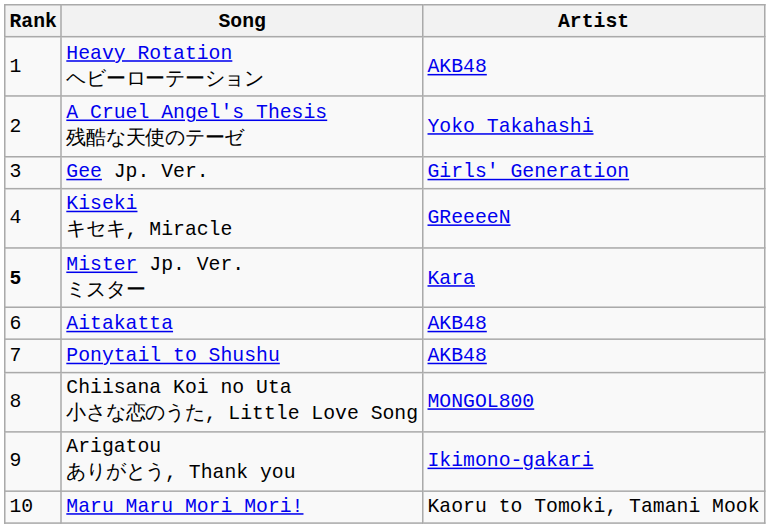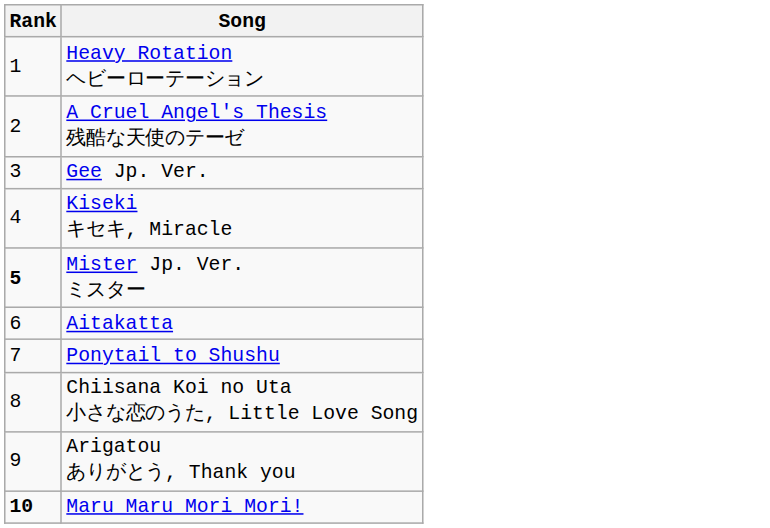 <table class="wikitable">
 <tr>
 <th>Rank</th>
 <th>Song</th>
-<th>Artist</th>
 </tr>
 <tr>
 <td>1</td>
 <td><a href='#'>Heavy Rotation</a><br>ヘビーローテーション</td>
-<td><a href='#'>AKB48</a></td>
 </tr>
 <tr>
 <td>2</td>
 <td><a href='#'>A Cruel Angel's Thesis</a><br>残酷な天使のテーゼ</td>
-<td><a href='#'>Yoko Takahashi</a></td>
 </tr>
 <tr>
 <td>3</td>
 <td><a href='#'>Gee</a> Jp. Ver.</td>
-<td><a href='#'>Girls' Generation</a></td>
 </tr>
 <tr>
 <td>4</td>
 <td><a href='#'>Kiseki</a><br>キセキ, Miracle</td>
-<td><a href='#'>GReeeeN</a></td>
 </tr>
 <tr>
 <td><strong>5</strong></td>
 <td><a href='#'>Mister</a> Jp. Ver. <br>ミスター</td>
-<td><a href='#'>Kara</a></td>
 </tr>
 <tr>
 <td>6</td>
 <td><a href='#'>Aitakatta</a></td>
-<td><a href='#'>AKB48</a></td>
 </tr>
 <tr>
 <td>7</td>
 <td><a href='#'>Ponytail to Shushu</a></td>
-<td><a href='#'>AKB48</a></td>
 </tr>
 <tr>
 <td>8</td>
 <td>Chiisana Koi no Uta<br>小さな恋のうた, Little Love Song</td>
-<td><a href='#'>MONGOL800</a></td>
 </tr>
 <tr>
 <td>9</td>
 <td>Arigatou <br> ありがとう, Thank you</td>
-<td><a href='#'>Ikimono-gakari</a></td>
 </tr>
 <tr>
-<td>10</td>
+<td><strong>10</strong></td>
 <td><a href='#'>Maru Maru Mori Mori!</a><br></td>
-<td>Kaoru to Tomoki, Tamani Mook</td>
 </tr>
 </table>
